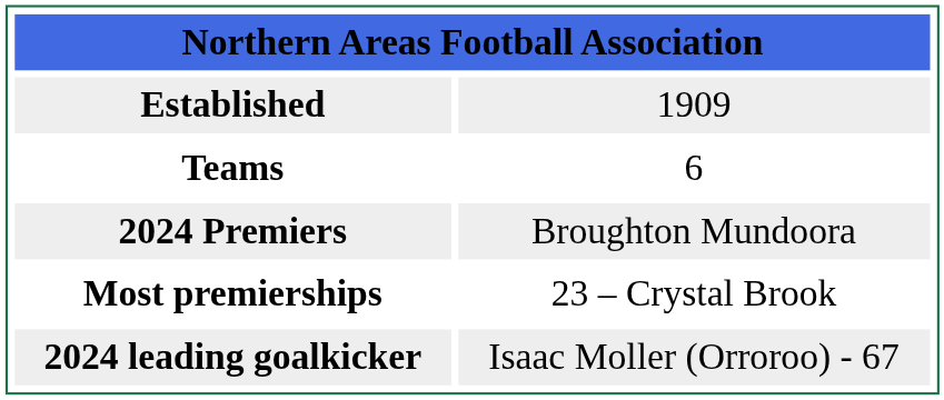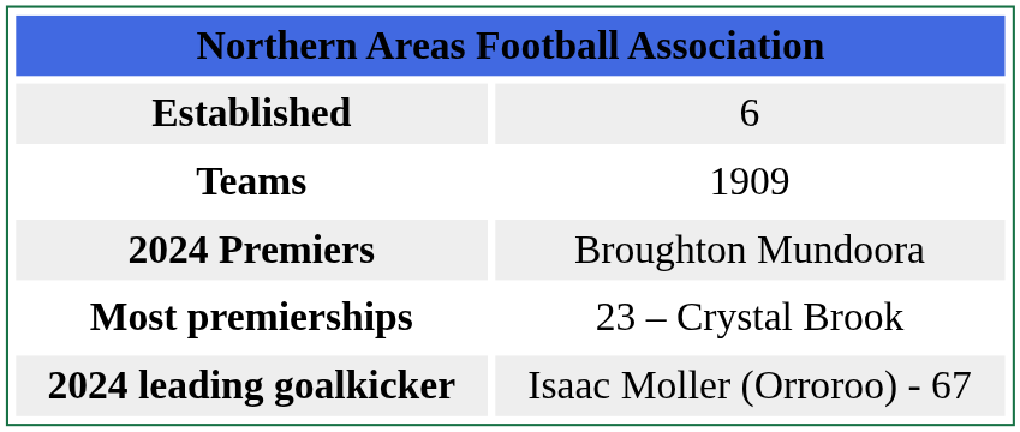 <table style="margin:5px; border:1px solid #177245;" align=right cellpadding=3 cellspacing=3 width=400>
 <tr align="center" bgcolor=#4169E1>
 <td colspan=2><span><strong>Northern Areas Football Association</strong></span></td>
 </tr>
 <tr align="center" bgcolor="#eeeeee">
 <td><strong>Established</strong></td>
-<td>1909</td>
+<td>6</td>
 </tr>
 <tr align="center">
 <td><strong>Teams</strong></td>
-<td>6</td>
+<td>1909</td>
 </tr>
 <tr align="center" bgcolor="#eeeeee">
 <td><strong>2024 Premiers</strong></td>
 <td>Broughton Mundoora</td>
 </tr>
 <tr align="center">
 <td><strong>Most premierships</strong></td>
 <td>23 – Crystal Brook</td>
 </tr>
 <tr align="center" bgcolor="#eeeeee">
 <td><strong>2024</strong> <strong>leading goalkicker</strong></td>
 <td>Isaac Moller (Orroroo) - 67</td>
 </tr>
 </table>
